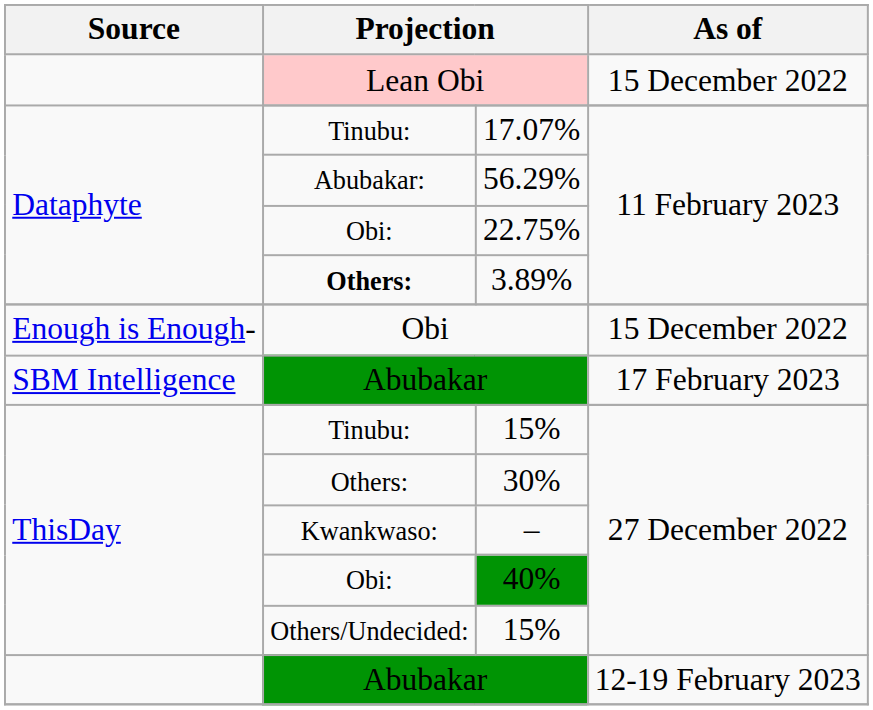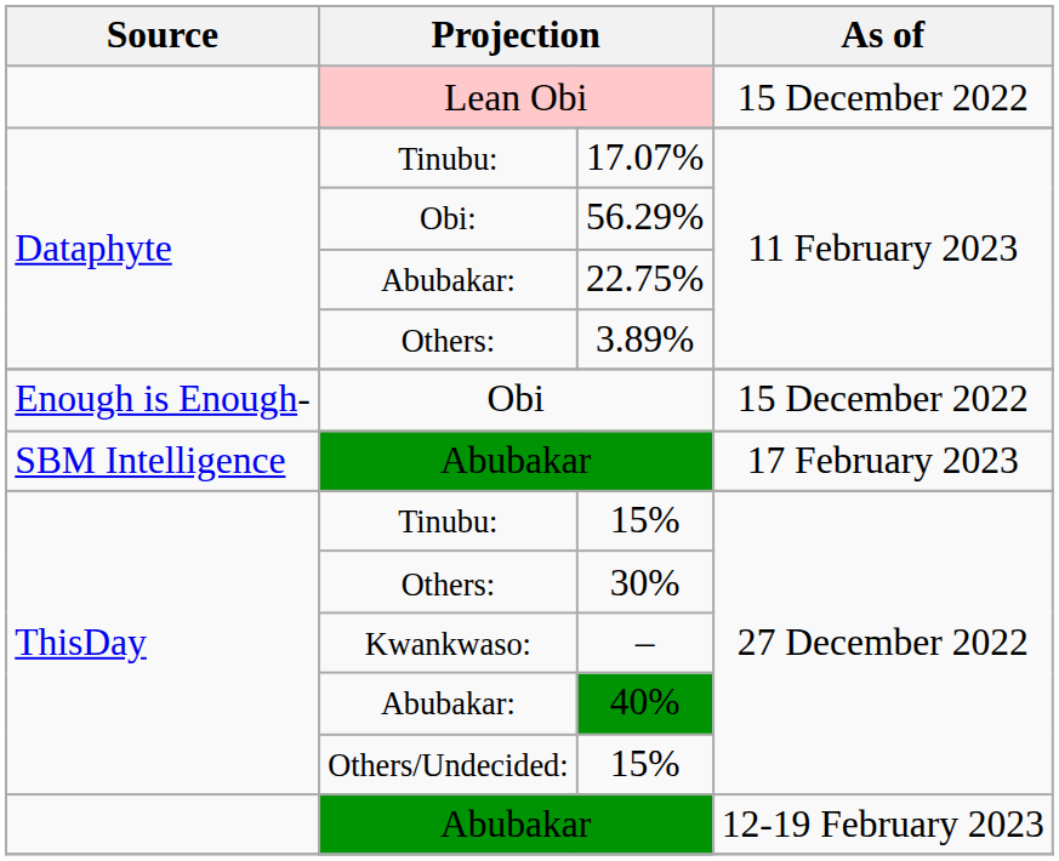 <table class="wikitable" style="text-align:center">
 <tr>
 <th>Source</th>
 <th colspan=2>Projection</th>
 <th>As of</th>
 </tr>
 <tr>
 <td align="left"></td>
 <td colspan=2 bgcolor=#ffc9cb>Lean Obi</td>
 <td>15 December 2022</td>
 </tr>
 <tr>
 <td rowspan=5 align="left"><a href='#'>Dataphyte</a></td>
 </tr>
 <tr>
 <td><small>Tinubu:</small></td>
 <td>17.07%</td>
 <td rowspan=4>11 February 2023</td>
 </tr>
 <tr>
-<td><small>Abubakar:</small></td>
+<td><small>Obi:</small></td>
 <td>56.29%</td>
 </tr>
 <tr>
-<td><small>Obi:</small></td>
+<td><small>Abubakar:</small></td>
 <td>22.75%</td>
 </tr>
 <tr>
-<td><strong><small>Others:</small></strong></td>
+<td><small>Others:</small></td>
 <td>3.89%</td>
 </tr>
 <tr>
 </tr>
 <tr>
 <td align="left"><a href='#'>Enough is Enough</a>-<br></td>
 <td colspan=2 >Obi</td>
 <td>15 December 2022</td>
 </tr>
 <tr>
 <td align="left"><a href='#'>SBM Intelligence</a></td>
 <td colspan=2 bgcolor=#009404>Abubakar</td>
 <td>17 February 2023</td>
 </tr>
 <tr>
 <td rowspan=6 align="left"><a href='#'>ThisDay</a></td>
 </tr>
 <tr>
 <td><small>Tinubu:</small></td>
 <td>15%</td>
 <td rowspan=5>27 December 2022</td>
 </tr>
 <tr>
 <td><small>Others:</small></td>
 <td>30%</td>
 </tr>
 <tr>
 <td><small>Kwankwaso:</small></td>
 <td>–</td>
 </tr>
 <tr>
-<td><small>Obi:</small></td>
+<td><small>Abubakar:</small></td>
 <td bgcolor=#009404>40%</td>
 </tr>
 <tr>
 <td><small>Others/Undecided:</small></td>
 <td>15%</td>
 </tr>
 <tr>
 <td align="left"></td>
 <td colspan=2 bgcolor=#009404>Abubakar</td>
 <td>12-19 February 2023</td>
 </tr>
 <tr>
 </tr>
 </table>
